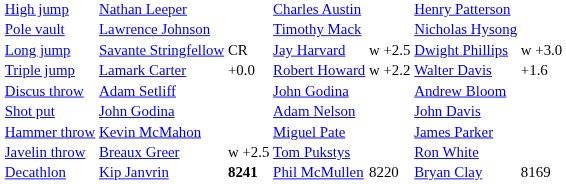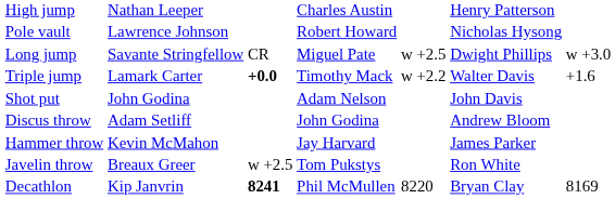 <table>
 <tr>
 <td><a href='#'>High jump</a></td>
 <td><a href='#'>Nathan Leeper</a></td>
 <td></td>
 <td><a href='#'>Charles Austin</a></td>
 <td></td>
 <td><a href='#'>Henry Patterson</a></td>
 <td></td>
 </tr>
 <tr>
 <td><a href='#'>Pole vault</a></td>
 <td><a href='#'>Lawrence Johnson</a></td>
 <td></td>
-<td><a href='#'>Timothy Mack</a></td>
+<td><a href='#'>Robert Howard</a></td>
 <td></td>
 <td><a href='#'>Nicholas Hysong</a></td>
 <td></td>
 </tr>
 <tr>
 <td><a href='#'>Long jump</a></td>
 <td><a href='#'>Savante Stringfellow</a></td>
 <td> CR</td>
-<td><a href='#'>Jay Harvard</a></td>
+<td><a href='#'>Miguel Pate</a></td>
 <td>w +2.5</td>
 <td><a href='#'>Dwight Phillips</a></td>
 <td>w +3.0</td>
 </tr>
 <tr>
 <td><a href='#'>Triple jump</a></td>
 <td><a href='#'>Lamark Carter</a></td>
-<td> +0.0</td>
-<td><a href='#'>Robert Howard</a></td>
+<td><strong> +0.0</strong></td>
+<td><a href='#'>Timothy Mack</a></td>
 <td>w +2.2</td>
 <td><a href='#'>Walter Davis</a></td>
 <td> +1.6</td>
+</tr>
+<tr>
+<td><a href='#'>Shot put</a></td>
+<td><a href='#'>John Godina</a></td>
+<td></td>
+<td><a href='#'>Adam Nelson</a></td>
+<td></td>
+<td><a href='#'>John Davis</a></td>
+<td></td>
 </tr>
 <tr>
 <td><a href='#'>Discus throw</a></td>
 <td><a href='#'>Adam Setliff</a></td>
 <td></td>
 <td><a href='#'>John Godina</a></td>
 <td></td>
 <td><a href='#'>Andrew Bloom</a></td>
 <td></td>
 </tr>
 <tr>
-<td><a href='#'>Shot put</a></td>
-<td><a href='#'>John Godina</a></td>
-<td></td>
-<td><a href='#'>Adam Nelson</a></td>
-<td></td>
-<td><a href='#'>John Davis</a></td>
-<td></td>
-</tr>
-<tr>
 <td><a href='#'>Hammer throw</a></td>
 <td><a href='#'>Kevin McMahon</a></td>
 <td></td>
-<td><a href='#'>Miguel Pate</a></td>
+<td><a href='#'>Jay Harvard</a></td>
 <td></td>
 <td><a href='#'>James Parker</a></td>
 <td></td>
 </tr>
 <tr>
 <td><a href='#'>Javelin throw</a></td>
 <td><a href='#'>Breaux Greer</a></td>
 <td>w +2.5</td>
 <td><a href='#'>Tom Pukstys</a></td>
 <td></td>
 <td><a href='#'>Ron White</a></td>
 <td></td>
 </tr>
 <tr>
 <td><a href='#'>Decathlon</a></td>
 <td><a href='#'>Kip Janvrin</a></td>
 <td><strong>8241</strong></td>
 <td><a href='#'>Phil McMullen</a></td>
 <td>8220</td>
 <td><a href='#'>Bryan Clay</a></td>
 <td>8169</td>
 </tr>
 </table>
